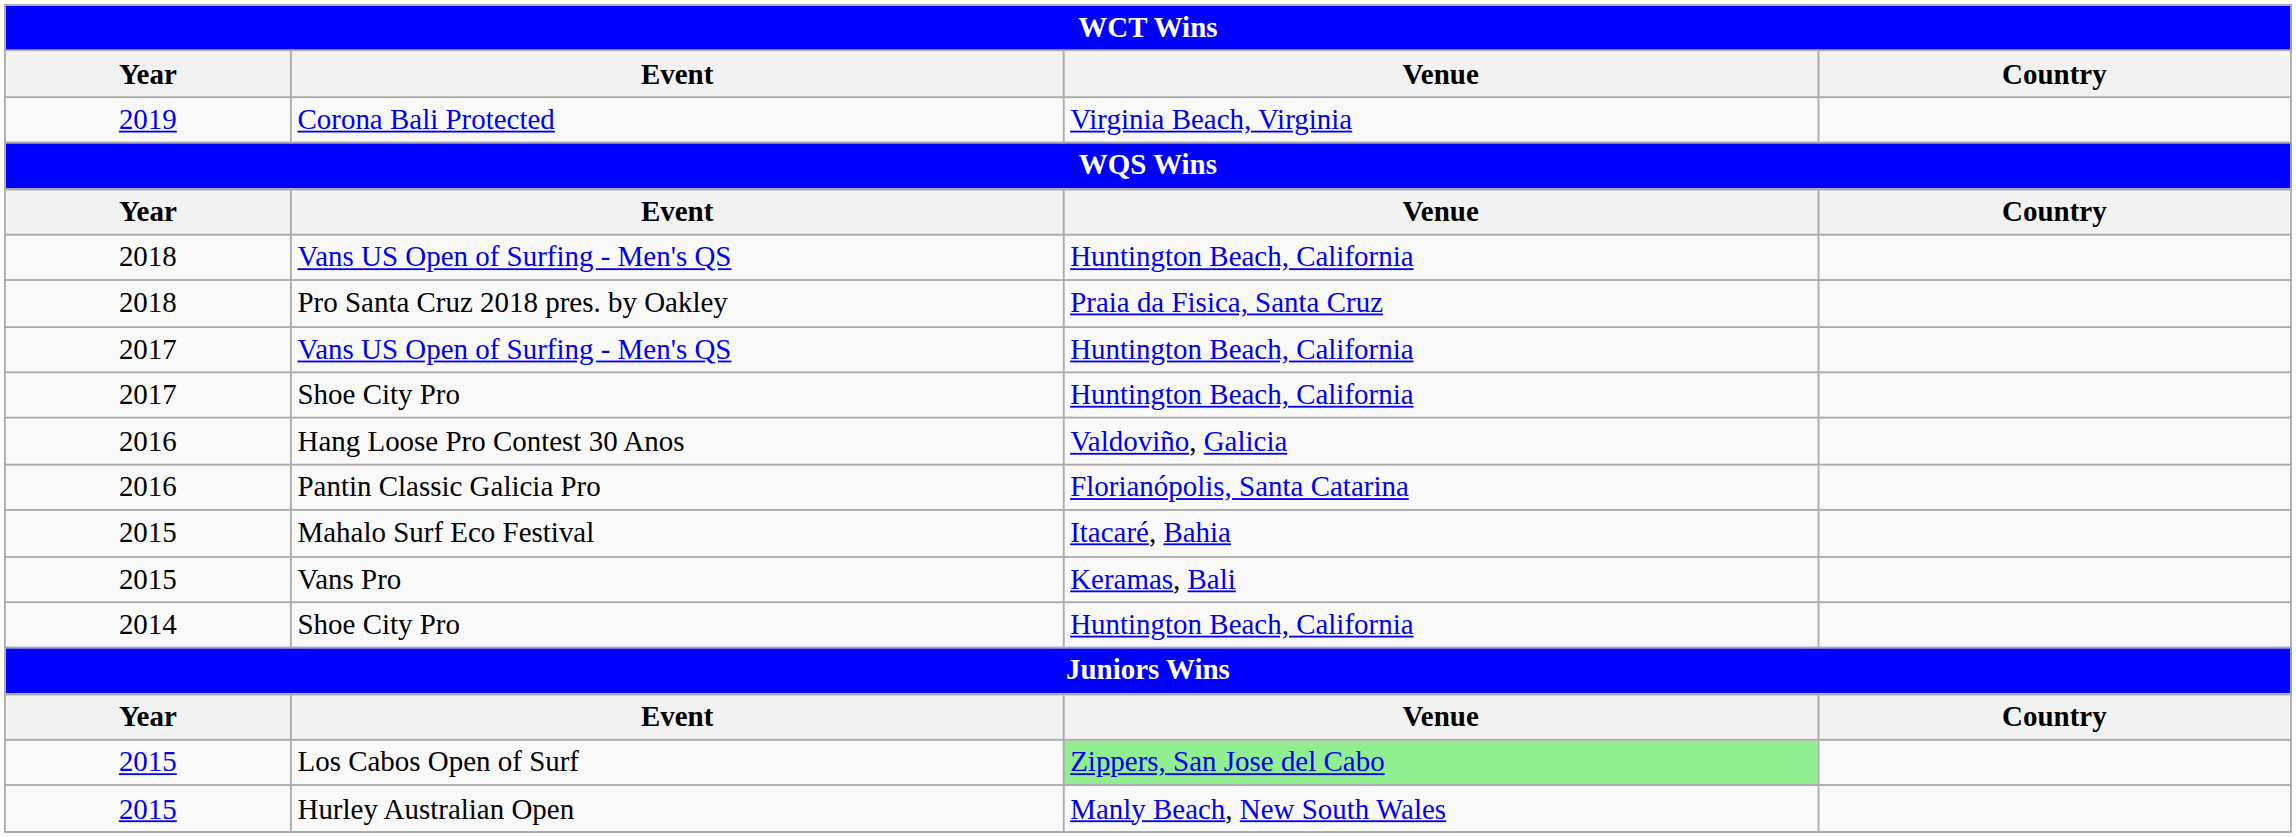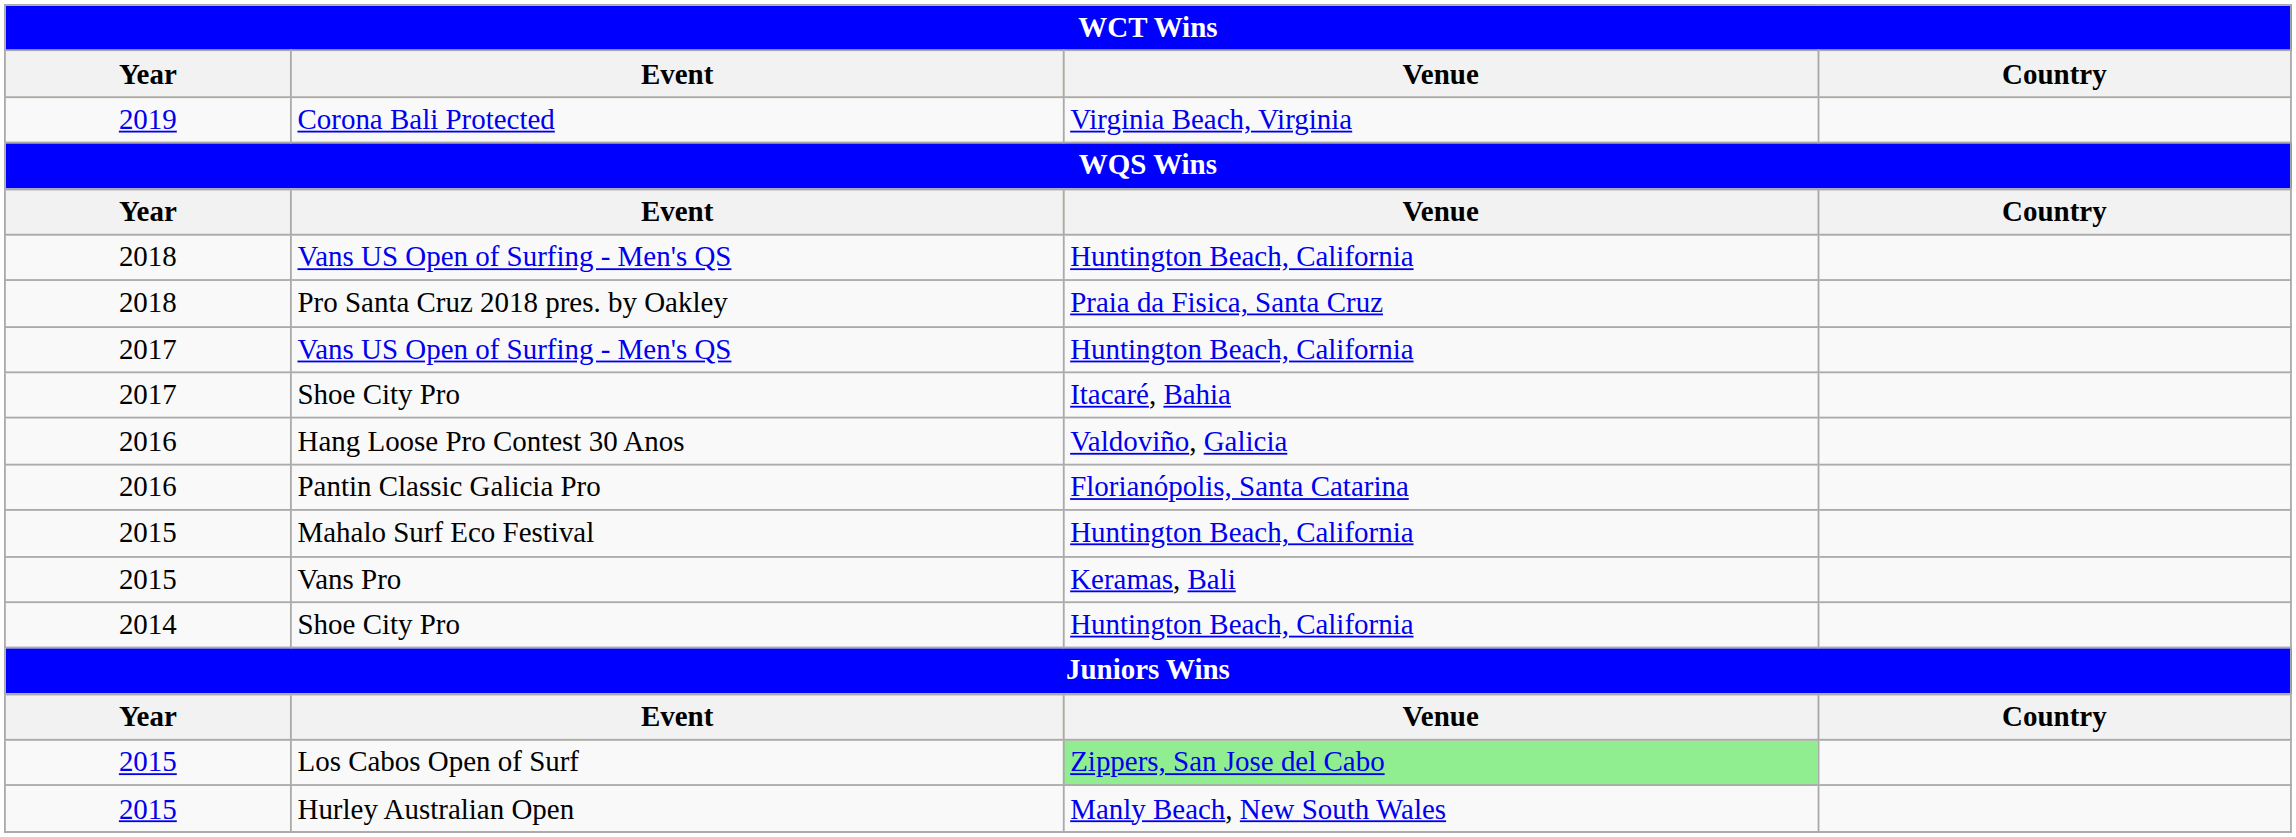 <table class="wikitable" style="width:100%;">
 <tr bgcolor=skyblue>
 <td colspan=4; style="background: blue; color: white" align="center"><strong>WCT Wins</strong></td>
 </tr>
 <tr bgcolor=#bdb76b>
 <th>Year</th>
 <th>Event</th>
 <th>Venue</th>
 <th>Country</th>
 </tr>
 <tr>
 <td style=text-align:center><a href='#'>2019</a></td>
 <td><a href='#'>Corona Bali Protected</a></td>
 <td><a href='#'>Virginia Beach, Virginia</a></td>
 <td></td>
 </tr>
 <tr>
 <td colspan="4;" style="background: blue; color: white" align="center"><strong>WQS Wins</strong></td>
 </tr>
 <tr bgcolor="#bdb76b">
 <th>Year</th>
 <th>Event</th>
 <th>Venue</th>
 <th>Country</th>
 </tr>
 <tr>
 <td style="text-align:center">2018</td>
 <td><a href='#'>Vans US Open of Surfing - Men's QS</a></td>
 <td><a href='#'>Huntington Beach, California</a></td>
 <td></td>
 </tr>
 <tr>
 <td style="text-align:center">2018</td>
 <td>Pro Santa Cruz 2018 pres. by Oakley</td>
 <td><a href='#'>Praia da Fisica, Santa Cruz</a></td>
 <td></td>
 </tr>
 <tr>
 <td style="text-align:center">2017</td>
 <td><a href='#'>Vans US Open of Surfing - Men's QS</a></td>
 <td><a href='#'>Huntington Beach, California</a></td>
 <td></td>
 </tr>
 <tr>
 <td style="text-align:center">2017</td>
 <td>Shoe City Pro</td>
-<td><a href='#'>Huntington Beach, California</a></td>
+<td><a href='#'>Itacaré</a>, <a href='#'>Bahia</a></td>
 <td></td>
 </tr>
 <tr>
 <td style="text-align:center">2016</td>
 <td>Hang Loose Pro Contest 30 Anos</td>
 <td><a href='#'>Valdoviño</a>, <a href='#'>Galicia</a></td>
 <td></td>
 </tr>
 <tr>
 <td style="text-align:center">2016</td>
 <td>Pantin Classic Galicia Pro</td>
 <td><a href='#'>Florianópolis, Santa Catarina</a></td>
 <td></td>
 </tr>
 <tr>
 <td style="text-align:center">2015</td>
 <td>Mahalo Surf Eco Festival</td>
-<td><a href='#'>Itacaré</a>, <a href='#'>Bahia</a></td>
+<td><a href='#'>Huntington Beach, California</a></td>
 <td></td>
 </tr>
 <tr>
 <td style="text-align:center">2015</td>
 <td>Vans Pro</td>
 <td><a href='#'>Keramas</a>, <a href='#'>Bali</a></td>
 <td></td>
 </tr>
 <tr>
 <td style="text-align:center">2014</td>
 <td>Shoe City Pro</td>
 <td><a href='#'>Huntington Beach, California</a></td>
 <td></td>
 </tr>
 <tr>
 <td colspan=4; style="background: blue; color: white" align="center"><strong>Juniors Wins</strong></td>
 </tr>
 <tr bgcolor=#bdb76b>
 <th>Year</th>
 <th width=   33.8%>Event</th>
 <th width=     33%>Venue</th>
 <th>Country</th>
 </tr>
 <tr>
 <td style=text-align:center><a href='#'>2015</a></td>
 <td>Los Cabos Open of Surf</td>
 <td style="background: lightgreen;"><a href='#'>Zippers, San Jose del Cabo</a></td>
 <td></td>
 </tr>
 <tr>
 <td style=text-align:center><a href='#'>2015</a></td>
 <td>Hurley Australian Open</td>
 <td><a href='#'>Manly Beach</a>, <a href='#'>New South Wales</a></td>
 <td></td>
 </tr>
 <tr>
 </tr>
 </table>
